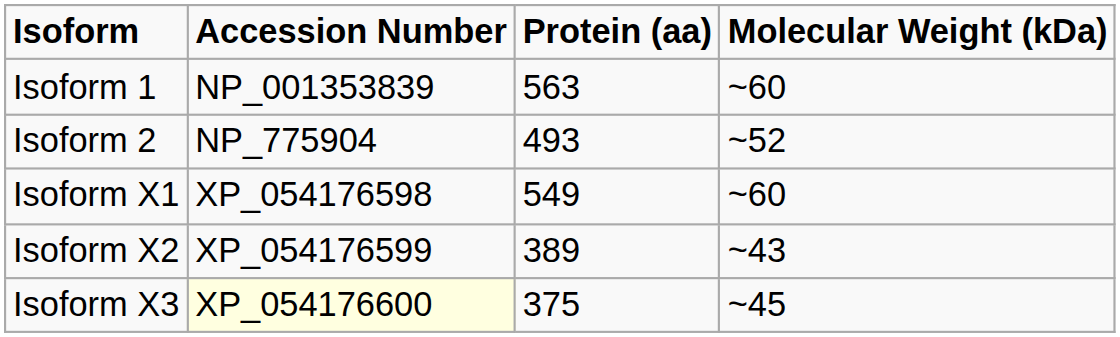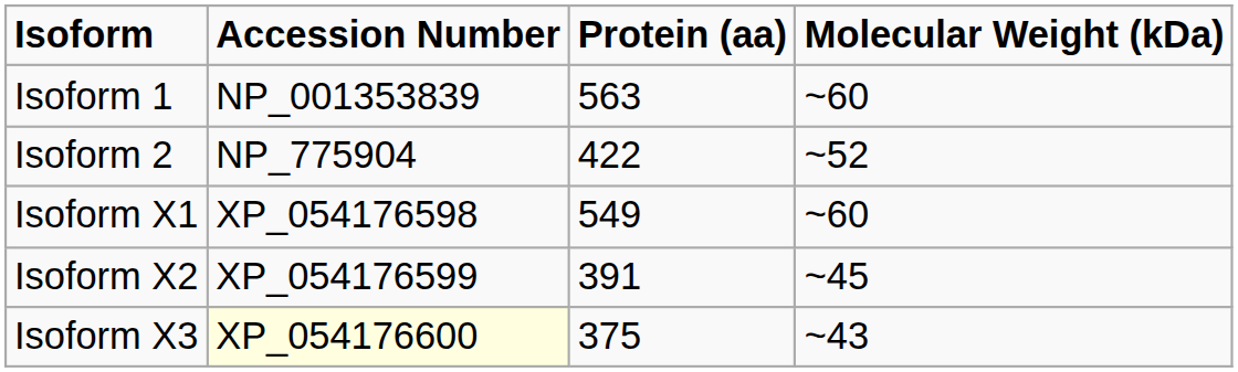 <table class="wikitable">
 <tr>
 <td><strong>Isoform</strong></td>
 <td><strong>Accession Number</strong></td>
 <td><strong>Protein (aa)</strong></td>
 <td><strong>Molecular Weight (kDa)</strong></td>
 </tr>
 <tr>
 <td>Isoform 1</td>
 <td>NP_001353839</td>
 <td>563</td>
 <td>~60</td>
 </tr>
 <tr>
 <td>Isoform 2</td>
 <td>NP_775904</td>
-<td>493</td>
+<td>422</td>
 <td>~52</td>
 </tr>
 <tr>
 <td>Isoform X1</td>
 <td>XP_054176598</td>
 <td>549</td>
 <td>~60</td>
 </tr>
 <tr>
 <td>Isoform X2</td>
 <td>XP_054176599</td>
-<td>389</td>
-<td>~43</td>
+<td>391</td>
+<td>~45</td>
 </tr>
 <tr>
 <td>Isoform X3</td>
 <td style="background: lightyellow;">XP_054176600</td>
 <td>375</td>
-<td>~45</td>
+<td>~43</td>
 </tr>
 </table>
